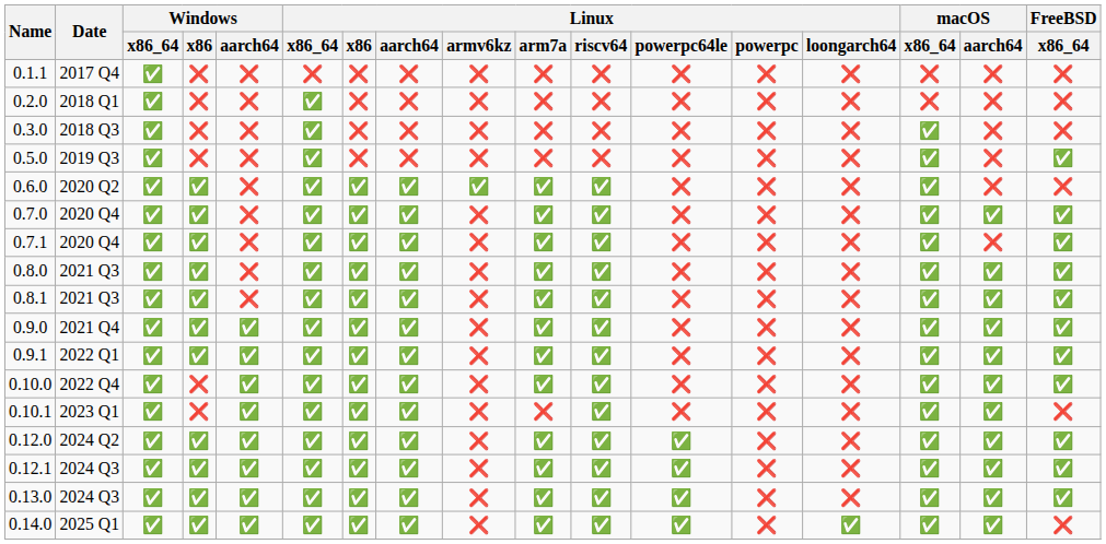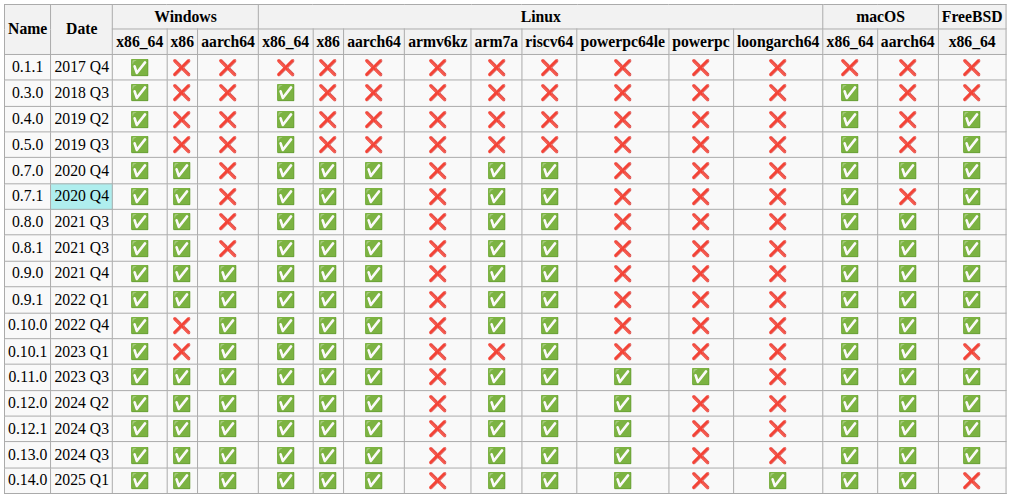 <table class="wikitable" style="text-align:center;">
 <tr>
 <th rowspan="2">Name</th>
 <th rowspan="2">Date</th>
 <th colspan="3">Windows</th>
 <th colspan="9">Linux</th>
 <th colspan="2">macOS</th>
 <th>FreeBSD</th>
 </tr>
 <tr>
 <th>x86_64</th>
 <th>x86</th>
 <th>aarch64</th>
 <th>x86_64</th>
 <th>x86</th>
 <th>aarch64</th>
 <th>armv6kz</th>
 <th>arm7a</th>
 <th>riscv64</th>
 <th>powerpc64le</th>
 <th>powerpc</th>
 <th>loongarch64</th>
 <th>x86_64</th>
 <th>aarch64</th>
 <th>x86_64</th>
 </tr>
 <tr>
 <td>0.1.1</td>
 <td>2017 Q4</td>
 <td>✅</td>
 <td>❌</td>
 <td>❌</td>
 <td>❌</td>
 <td>❌</td>
 <td>❌</td>
 <td>❌</td>
 <td>❌</td>
 <td>❌</td>
 <td>❌</td>
 <td>❌</td>
 <td>❌</td>
 <td>❌</td>
 <td>❌</td>
 <td>❌</td>
 </tr>
 <tr>
-<td>0.2.0</td>
-<td>2018 Q1</td>
-<td>✅</td>
-<td>❌</td>
-<td>❌</td>
-<td>✅</td>
-<td>❌</td>
-<td>❌</td>
-<td>❌</td>
-<td>❌</td>
-<td>❌</td>
-<td>❌</td>
-<td>❌</td>
-<td>❌</td>
-<td>❌</td>
-<td>❌</td>
-<td>❌</td>
-</tr>
-<tr>
 <td>0.3.0</td>
 <td>2018 Q3</td>
 <td>✅</td>
 <td>❌</td>
 <td>❌</td>
 <td>✅</td>
 <td>❌</td>
 <td>❌</td>
 <td>❌</td>
 <td>❌</td>
 <td>❌</td>
 <td>❌</td>
 <td>❌</td>
 <td>❌</td>
 <td>✅</td>
 <td>❌</td>
 <td>❌</td>
 </tr>
 <tr>
+<td>0.4.0</td>
+<td>2019 Q2</td>
+<td>✅</td>
+<td>❌</td>
+<td>❌</td>
+<td>✅</td>
+<td>❌</td>
+<td>❌</td>
+<td>❌</td>
+<td>❌</td>
+<td>❌</td>
+<td>❌</td>
+<td>❌</td>
+<td>❌</td>
+<td>✅</td>
+<td>❌</td>
+<td>✅</td>
+</tr>
+<tr>
 <td>0.5.0</td>
 <td>2019 Q3</td>
 <td>✅</td>
 <td>❌</td>
 <td>❌</td>
 <td>✅</td>
 <td>❌</td>
 <td>❌</td>
 <td>❌</td>
 <td>❌</td>
 <td>❌</td>
 <td>❌</td>
 <td>❌</td>
 <td>❌</td>
 <td>✅</td>
 <td>❌</td>
 <td>✅</td>
-</tr>
-<tr>
-<td>0.6.0</td>
-<td>2020 Q2</td>
-<td>✅</td>
-<td>✅</td>
-<td>❌</td>
-<td>✅</td>
-<td>✅</td>
-<td>✅</td>
-<td>✅</td>
-<td>✅</td>
-<td>✅</td>
-<td>❌</td>
-<td>❌</td>
-<td>❌</td>
-<td>✅</td>
-<td>❌</td>
-<td>❌</td>
 </tr>
 <tr>
 <td>0.7.0</td>
 <td>2020 Q4</td>
 <td>✅</td>
 <td>✅</td>
 <td>❌</td>
 <td>✅</td>
 <td>✅</td>
 <td>✅</td>
 <td>❌</td>
 <td>✅</td>
 <td>✅</td>
 <td>❌</td>
 <td>❌</td>
 <td>❌</td>
 <td>✅</td>
 <td>✅</td>
 <td>✅</td>
 </tr>
 <tr>
 <td>0.7.1</td>
-<td>2020 Q4</td>
+<td style="background: paleturquoise;">2020 Q4</td>
 <td>✅</td>
 <td>✅</td>
 <td>❌</td>
 <td>✅</td>
 <td>✅</td>
 <td>✅</td>
 <td>❌</td>
 <td>✅</td>
 <td>✅</td>
 <td>❌</td>
 <td>❌</td>
 <td>❌</td>
 <td>✅</td>
 <td>❌</td>
 <td>✅</td>
 </tr>
 <tr>
 <td>0.8.0</td>
 <td>2021 Q3</td>
 <td>✅</td>
 <td>✅</td>
 <td>❌</td>
 <td>✅</td>
 <td>✅</td>
 <td>✅</td>
 <td>❌</td>
 <td>✅</td>
 <td>✅</td>
 <td>❌</td>
 <td>❌</td>
 <td>❌</td>
 <td>✅</td>
 <td>✅</td>
 <td>✅</td>
 </tr>
 <tr>
 <td>0.8.1</td>
 <td>2021 Q3</td>
 <td>✅</td>
 <td>✅</td>
 <td>❌</td>
 <td>✅</td>
 <td>✅</td>
 <td>✅</td>
 <td>❌</td>
 <td>✅</td>
 <td>✅</td>
 <td>❌</td>
 <td>❌</td>
 <td>❌</td>
 <td>✅</td>
 <td>✅</td>
 <td>✅</td>
 </tr>
 <tr>
 <td>0.9.0</td>
 <td>2021 Q4</td>
 <td>✅</td>
 <td>✅</td>
 <td>✅</td>
 <td>✅</td>
 <td>✅</td>
 <td>✅</td>
 <td>❌</td>
 <td>✅</td>
 <td>✅</td>
 <td>❌</td>
 <td>❌</td>
 <td>❌</td>
 <td>✅</td>
 <td>✅</td>
 <td>✅</td>
 </tr>
 <tr>
 <td>0.9.1</td>
 <td>2022 Q1</td>
 <td>✅</td>
 <td>✅</td>
 <td>✅</td>
 <td>✅</td>
 <td>✅</td>
 <td>✅</td>
 <td>❌</td>
 <td>✅</td>
 <td>✅</td>
 <td>❌</td>
 <td>❌</td>
 <td>❌</td>
 <td>✅</td>
 <td>✅</td>
 <td>✅</td>
 </tr>
 <tr>
 <td>0.10.0</td>
 <td>2022 Q4</td>
 <td>✅</td>
 <td>❌</td>
 <td>✅</td>
 <td>✅</td>
 <td>✅</td>
 <td>✅</td>
 <td>❌</td>
 <td>✅</td>
 <td>✅</td>
 <td>❌</td>
 <td>❌</td>
 <td>❌</td>
 <td>✅</td>
 <td>✅</td>
 <td>✅</td>
 </tr>
 <tr>
 <td>0.10.1</td>
 <td>2023 Q1</td>
 <td>✅</td>
 <td>❌</td>
 <td>✅</td>
 <td>✅</td>
 <td>✅</td>
 <td>✅</td>
 <td>❌</td>
 <td>❌</td>
 <td>✅</td>
 <td>❌</td>
 <td>❌</td>
 <td>❌</td>
 <td>✅</td>
 <td>✅</td>
 <td>❌</td>
 </tr>
 <tr>
+<td>0.11.0</td>
+<td>2023 Q3</td>
+<td>✅</td>
+<td>✅</td>
+<td>✅</td>
+<td>✅</td>
+<td>✅</td>
+<td>✅</td>
+<td>❌</td>
+<td>✅</td>
+<td>✅</td>
+<td>✅</td>
+<td>✅</td>
+<td>❌</td>
+<td>✅</td>
+<td>✅</td>
+<td>✅</td>
+</tr>
+<tr>
 <td>0.12.0</td>
 <td>2024 Q2</td>
 <td>✅</td>
 <td>✅</td>
 <td>✅</td>
 <td>✅</td>
 <td>✅</td>
 <td>✅</td>
 <td>❌</td>
 <td>✅</td>
 <td>✅</td>
 <td>✅</td>
 <td>❌</td>
 <td>❌</td>
 <td>✅</td>
 <td>✅</td>
 <td>✅</td>
 </tr>
 <tr>
 <td>0.12.1</td>
 <td>2024 Q3</td>
 <td>✅</td>
 <td>✅</td>
 <td>✅</td>
 <td>✅</td>
 <td>✅</td>
 <td>✅</td>
 <td>❌</td>
 <td>✅</td>
 <td>✅</td>
 <td>✅</td>
 <td>❌</td>
 <td>❌</td>
 <td>✅</td>
 <td>✅</td>
 <td>✅</td>
 </tr>
 <tr>
 <td>0.13.0</td>
 <td>2024 Q3</td>
 <td>✅</td>
 <td>✅</td>
 <td>✅</td>
 <td>✅</td>
 <td>✅</td>
 <td>✅</td>
 <td>❌</td>
 <td>✅</td>
 <td>✅</td>
 <td>✅</td>
 <td>❌</td>
 <td>❌</td>
 <td>✅</td>
 <td>✅</td>
 <td>✅</td>
 </tr>
 <tr>
 <td>0.14.0</td>
 <td>2025 Q1</td>
 <td>✅</td>
 <td>✅</td>
 <td>✅</td>
 <td>✅</td>
 <td>✅</td>
 <td>✅</td>
 <td>❌</td>
 <td>✅</td>
 <td>✅</td>
 <td>✅</td>
 <td>❌</td>
 <td>✅</td>
 <td>✅</td>
 <td>✅</td>
 <td>❌</td>
 </tr>
 <tr>
 </tr>
 </table>
